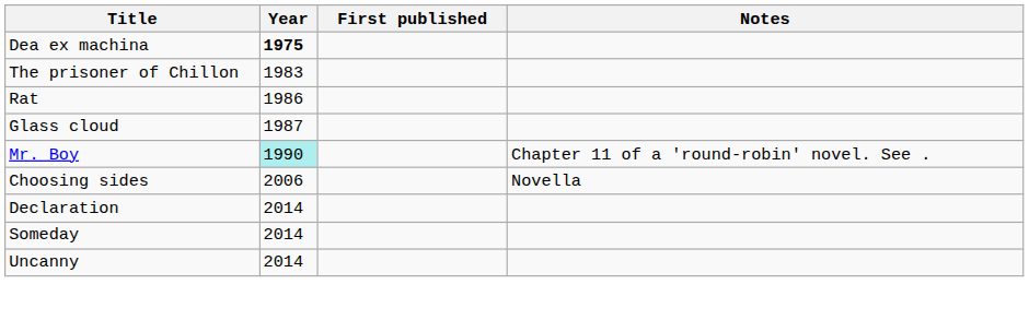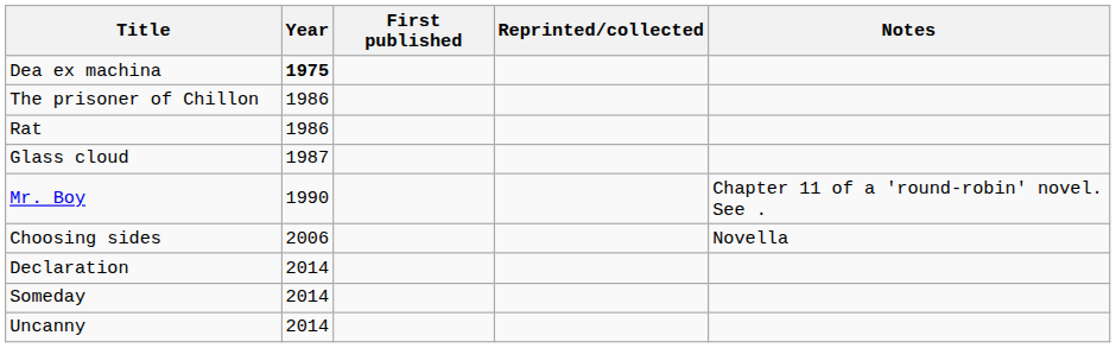 <table class='wikitable sortable' width='90%'>
 <tr>
 <th width=25%>Title</th>
 <th>Year</th>
 <th>First published</th>
+<th>Reprinted/collected</th>
 <th>Notes</th>
 </tr>
 <tr>
 <td>Dea ex machina</td>
 <td><strong>1975</strong></td>
 <td></td>
 <td></td>
+<td></td>
 </tr>
 <tr>
 <td data-sort-value="prisoner of Chillon">The prisoner of Chillon</td>
-<td>1983</td>
+<td>1986</td>
+<td></td>
 <td></td>
 <td></td>
 </tr>
 <tr>
 <td>Rat</td>
 <td>1986</td>
 <td></td>
 <td></td>
+<td></td>
 </tr>
 <tr>
 <td>Glass cloud</td>
 <td>1987</td>
 <td></td>
 <td></td>
+<td></td>
 </tr>
 <tr>
 <td><a href='#'>Mr. Boy</a></td>
-<td style="background: paleturquoise;">1990</td>
+<td>1990</td>
+<td></td>
 <td></td>
 <td>Chapter 11 of a 'round-robin' novel. See .</td>
 </tr>
 <tr>
 <td>Choosing sides</td>
 <td>2006</td>
+<td></td>
 <td></td>
 <td>Novella</td>
 </tr>
 <tr>
 <td>Declaration</td>
 <td>2014</td>
 <td></td>
 <td></td>
+<td></td>
 </tr>
 <tr>
 <td>Someday</td>
 <td>2014</td>
+<td></td>
 <td></td>
 <td></td>
 </tr>
 <tr>
 <td>Uncanny</td>
 <td>2014</td>
 <td></td>
 <td></td>
+<td></td>
 </tr>
 </table>
